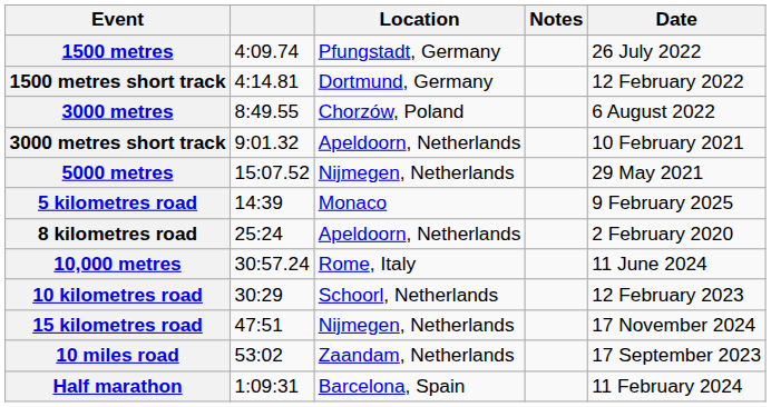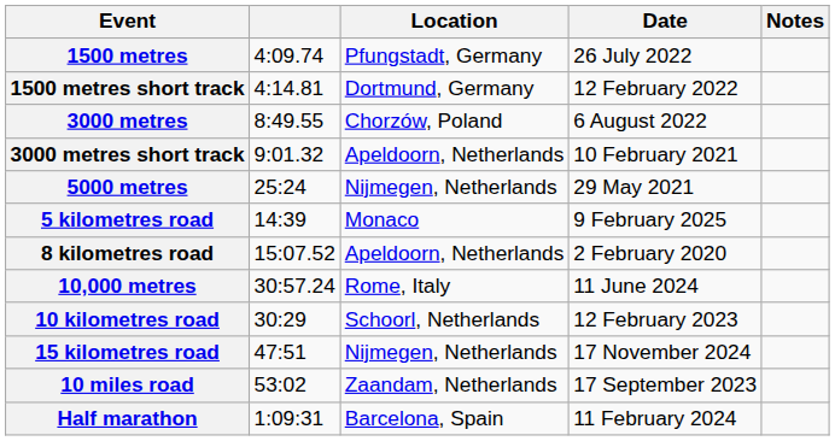 <table class="wikitable">
 <tr>
 <th scope="col">Event</th>
 <th scope="col"></th>
 <th scope="col">Location</th>
+<th scope="col">Date</th>
 <th scope="col">Notes</th>
-<th scope="col">Date</th>
 </tr>
 <tr>
 <th scope="row"><a href='#'>1500 metres</a></th>
 <td>4:09.74</td>
 <td><a href='#'>Pfungstadt</a>, Germany</td>
+<td>26 July 2022</td>
 <td></td>
-<td>26 July 2022</td>
 </tr>
 <tr>
 <th scope="row">1500 metres short track</th>
 <td>4:14.81</td>
 <td><a href='#'>Dortmund</a>, Germany</td>
+<td>12 February 2022</td>
 <td></td>
-<td>12 February 2022</td>
 </tr>
 <tr>
 <th scope="row"><a href='#'>3000 metres</a></th>
 <td>8:49.55</td>
 <td><a href='#'>Chorzów</a>, Poland</td>
+<td>6 August 2022</td>
 <td></td>
-<td>6 August 2022</td>
 </tr>
 <tr>
 <th scope="row">3000 metres short track</th>
 <td>9:01.32</td>
 <td><a href='#'>Apeldoorn</a>, Netherlands</td>
+<td>10 February 2021</td>
 <td></td>
-<td>10 February 2021</td>
 </tr>
 <tr>
 <th scope="row"><a href='#'>5000 metres</a></th>
-<td>15:07.52</td>
+<td>25:24</td>
 <td><a href='#'>Nijmegen</a>, Netherlands</td>
+<td>29 May 2021</td>
 <td></td>
-<td>29 May 2021</td>
 </tr>
 <tr>
 <th scope="row"><a href='#'>5 kilometres road</a></th>
 <td>14:39</td>
 <td><a href='#'>Monaco</a></td>
+<td>9 February 2025</td>
 <td align=center></td>
-<td>9 February 2025</td>
 </tr>
 <tr>
 <th scope="row">8 kilometres road</th>
-<td>25:24</td>
+<td>15:07.52</td>
 <td><a href='#'>Apeldoorn</a>, Netherlands</td>
+<td>2 February 2020</td>
 <td></td>
-<td>2 February 2020</td>
 </tr>
 <tr>
 <th scope="row"><a href='#'>10,000 metres</a></th>
 <td>30:57.24</td>
 <td><a href='#'>Rome</a>, Italy</td>
+<td>11 June 2024</td>
 <td></td>
-<td>11 June 2024</td>
 </tr>
 <tr>
 <th scope="row"><a href='#'>10 kilometres road</a></th>
 <td>30:29</td>
 <td><a href='#'>Schoorl</a>, Netherlands</td>
+<td>12 February 2023</td>
 <td align=center></td>
-<td>12 February 2023</td>
 </tr>
 <tr>
 <th scope="row"><a href='#'>15 kilometres road</a></th>
 <td>47:51</td>
 <td><a href='#'>Nijmegen</a>, Netherlands</td>
+<td>17 November 2024</td>
 <td></td>
-<td>17 November 2024</td>
 </tr>
 <tr>
 <th scope="row"><a href='#'>10 miles road</a></th>
 <td>53:02</td>
 <td><a href='#'>Zaandam</a>, Netherlands</td>
+<td>17 September 2023</td>
 <td></td>
-<td>17 September 2023</td>
 </tr>
 <tr>
 <th scope="row"><a href='#'>Half marathon</a></th>
 <td>1:09:31</td>
 <td><a href='#'>Barcelona</a>, Spain</td>
+<td>11 February 2024</td>
 <td></td>
-<td>11 February 2024</td>
 </tr>
 </table>
